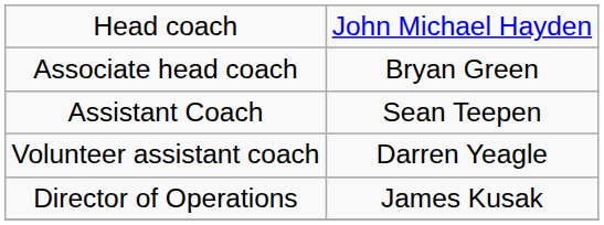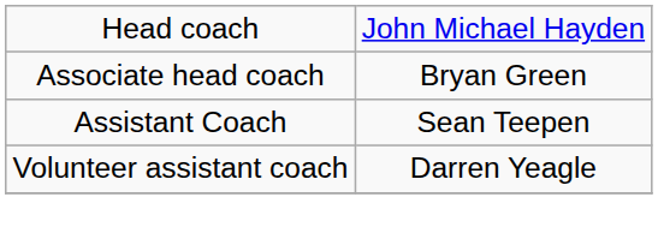 <table class="wikitable" style="text-align: center;">
 <tr>
 <td>Head coach</td>
 <td><a href='#'>John Michael Hayden</a></td>
 </tr>
 <tr>
 <td>Associate head coach</td>
 <td>Bryan Green</td>
 </tr>
 <tr>
 <td>Assistant Coach</td>
 <td>Sean Teepen</td>
 </tr>
 <tr>
 <td>Volunteer assistant coach</td>
 <td>Darren Yeagle</td>
 </tr>
 <tr>
-<td>Director of Operations</td>
-<td>James Kusak</td>
-</tr>
-<tr>
 </tr>
 </table>
